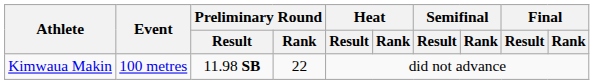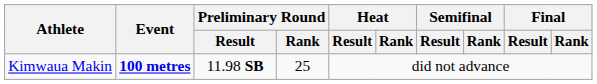 <table class="wikitable" style="font-size:90%">
 <tr>
 <th rowspan="2">Athlete</th>
 <th rowspan="2">Event</th>
 <th colspan="2">Preliminary Round</th>
 <th colspan="2">Heat</th>
 <th colspan="2">Semifinal</th>
 <th colspan="2">Final</th>
 </tr>
 <tr style="font-size:95%">
 <th>Result</th>
 <th>Rank</th>
 <th>Result</th>
 <th>Rank</th>
 <th>Result</th>
 <th>Rank</th>
 <th>Result</th>
 <th>Rank</th>
 </tr>
 <tr style=text-align:center>
 <td style=text-align:left><a href='#'>Kimwaua Makin</a></td>
-<td style=text-align:left><a href='#'>100 metres</a></td>
+<td style=text-align:left><strong><a href='#'>100 metres</a></strong></td>
 <td>11.98 <strong>SB</strong></td>
-<td>22</td>
+<td>25</td>
 <td colspan=6>did not advance</td>
 </tr>
 </table>
